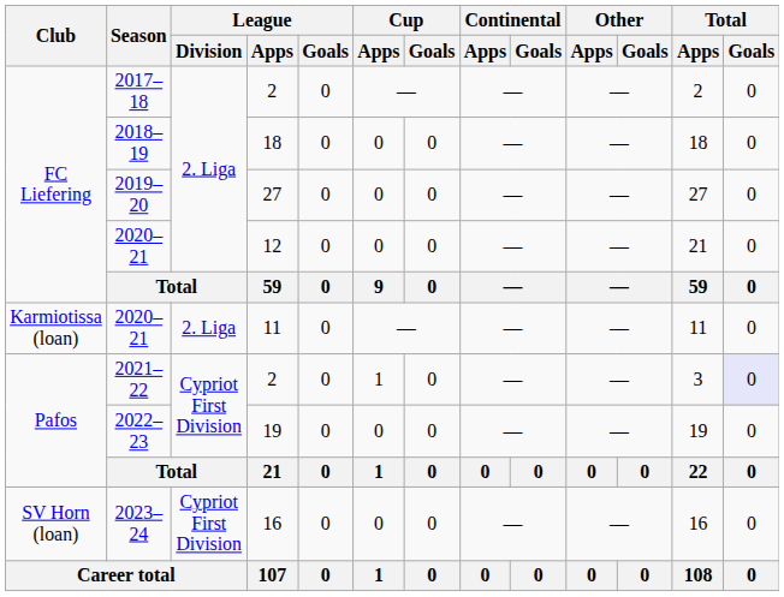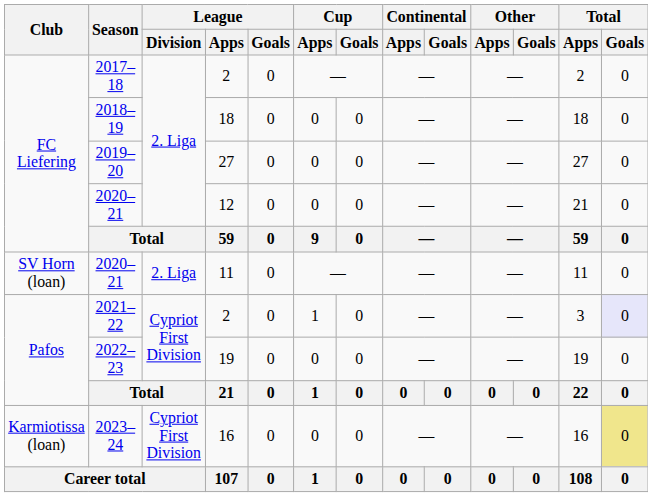 <table class="wikitable" style="text-align: center">
 <tr>
 <th rowspan="2">Club</th>
 <th rowspan="2">Season</th>
 <th colspan="3">League</th>
 <th colspan="2">Cup</th>
 <th colspan="2">Continental</th>
 <th colspan="2">Other</th>
 <th colspan="2">Total</th>
 </tr>
 <tr>
 <th>Division</th>
 <th>Apps</th>
 <th>Goals</th>
 <th>Apps</th>
 <th>Goals</th>
 <th>Apps</th>
 <th>Goals</th>
 <th>Apps</th>
 <th>Goals</th>
 <th>Apps</th>
 <th>Goals</th>
 </tr>
 <tr>
 <td rowspan="5"><a href='#'>FC Liefering</a></td>
 <td><a href='#'>2017–18</a></td>
 <td rowspan="4"><a href='#'>2. Liga</a></td>
 <td>2</td>
 <td>0</td>
 <td colspan="2">—</td>
 <td colspan="2">—</td>
 <td colspan="2">—</td>
 <td>2</td>
 <td>0</td>
 </tr>
 <tr>
 <td><a href='#'>2018–19</a></td>
 <td>18</td>
 <td>0</td>
 <td>0</td>
 <td>0</td>
 <td colspan="2">—</td>
 <td colspan="2">—</td>
 <td>18</td>
 <td>0</td>
 </tr>
 <tr>
 <td><a href='#'>2019–20</a></td>
 <td>27</td>
 <td>0</td>
 <td>0</td>
 <td>0</td>
 <td colspan="2">—</td>
 <td colspan="2">—</td>
 <td>27</td>
 <td>0</td>
 </tr>
 <tr>
 <td><a href='#'>2020–21</a></td>
 <td>12</td>
 <td>0</td>
 <td>0</td>
 <td>0</td>
 <td colspan="2">—</td>
 <td colspan="2">—</td>
 <td>21</td>
 <td>0</td>
 </tr>
 <tr>
 <th colspan="2">Total</th>
 <th>59</th>
 <th>0</th>
 <th>9</th>
 <th>0</th>
 <th colspan="2">—</th>
 <th colspan="2">—</th>
 <th>59</th>
 <th>0</th>
 </tr>
 <tr>
-<td><a href='#'>Karmiotissa</a> (loan)</td>
+<td><a href='#'>SV Horn</a> (loan)</td>
 <td><a href='#'>2020–21</a></td>
 <td><a href='#'>2. Liga</a></td>
 <td>11</td>
 <td>0</td>
 <td colspan="2">—</td>
 <td colspan="2">—</td>
 <td colspan="2">—</td>
 <td>11</td>
 <td>0</td>
 </tr>
 <tr>
 <td rowspan="3"><a href='#'>Pafos</a></td>
 <td><a href='#'>2021–22</a></td>
 <td rowspan="2"><a href='#'>Cypriot First Division</a></td>
 <td>2</td>
 <td>0</td>
 <td>1</td>
 <td>0</td>
 <td colspan="2">—</td>
 <td colspan="2">—</td>
 <td>3</td>
 <td style="background: lavender;">0</td>
 </tr>
 <tr>
 <td><a href='#'>2022–23</a></td>
 <td>19</td>
 <td>0</td>
 <td>0</td>
 <td>0</td>
 <td colspan="2">—</td>
 <td colspan="2">—</td>
 <td>19</td>
 <td>0</td>
 </tr>
 <tr>
 <th colspan="2">Total</th>
 <th>21</th>
 <th>0</th>
 <th>1</th>
 <th>0</th>
 <th>0</th>
 <th>0</th>
 <th>0</th>
 <th>0</th>
 <th>22</th>
 <th>0</th>
 </tr>
 <tr>
-<td><a href='#'>SV Horn</a> (loan)</td>
+<td><a href='#'>Karmiotissa</a> (loan)</td>
 <td><a href='#'>2023–24</a></td>
 <td><a href='#'>Cypriot First Division</a></td>
 <td>16</td>
 <td>0</td>
 <td>0</td>
 <td>0</td>
 <td colspan="2">—</td>
 <td colspan="2">—</td>
 <td>16</td>
-<td>0</td>
+<td style="background: khaki;">0</td>
 </tr>
 <tr>
 <th colspan="3">Career total</th>
 <th>107</th>
 <th>0</th>
 <th>1</th>
 <th>0</th>
 <th>0</th>
 <th>0</th>
 <th>0</th>
 <th>0</th>
 <th>108</th>
 <th>0</th>
 </tr>
 </table>
